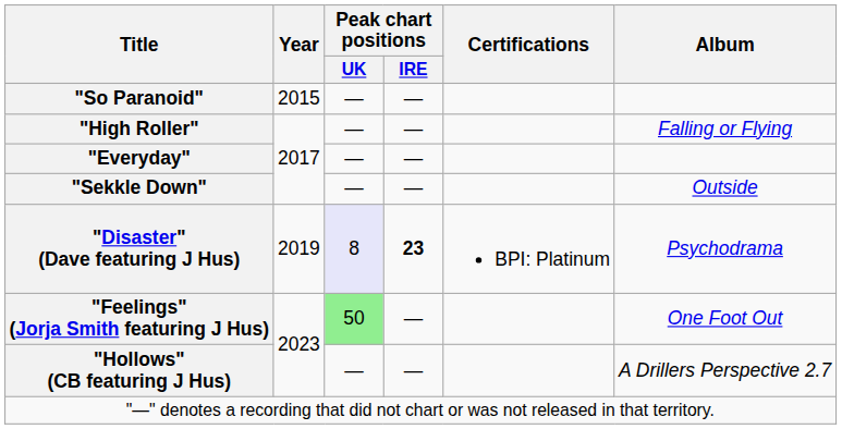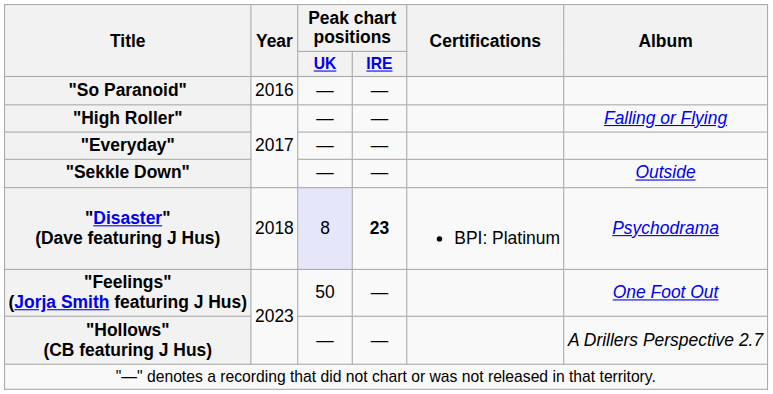 <table class="wikitable plainrowheaders" style="text-align:center;">
 <tr>
 <th scope="col" rowspan="2">Title</th>
 <th scope="col" rowspan="2">Year</th>
 <th scope="col" colspan="2">Peak chart positions</th>
 <th scope="col" rowspan="2">Certifications</th>
 <th scope="col" rowspan="2">Album</th>
 </tr>
 <tr>
 <th scope="col" style="width:3em;font-size:90%;"><a href='#'>UK</a><br></th>
 <th scope="col" style="width:3em;font-size:90%;"><a href='#'>IRE</a><br></th>
 </tr>
 <tr>
 <th scope="row">"So Paranoid"<br></th>
-<td>2015</td>
+<td>2016</td>
 <td>—</td>
 <td>—</td>
 <td></td>
 <td></td>
 </tr>
 <tr>
 <th scope="row">"High Roller"<br></th>
 <td rowspan="3">2017</td>
 <td>—</td>
 <td>—</td>
 <td></td>
 <td><em><a href='#'>Falling or Flying</a></em></td>
 </tr>
 <tr>
 <th scope="row">"Everyday"<br></th>
 <td>—</td>
 <td>—</td>
 <td></td>
 <td></td>
 </tr>
 <tr>
 <th scope="row">"Sekkle Down"<br></th>
 <td>—</td>
 <td>—</td>
 <td></td>
 <td><em><a href='#'>Outside</a></em></td>
 </tr>
 <tr>
 <th scope="row">"<a href='#'>Disaster</a>"<br><span>(Dave featuring J Hus)</span></th>
-<td>2019</td>
+<td>2018</td>
 <td style="background: lavender;">8</td>
 <td><strong>23</strong></td>
 <td><br><ul><li>BPI: Platinum</li></ul></td>
 <td><em><a href='#'>Psychodrama</a></em></td>
 </tr>
 <tr>
 <th scope="row">"Feelings"<br><span>(<a href='#'>Jorja Smith</a> featuring J Hus)</span></th>
 <td rowspan="2">2023</td>
-<td style="background: lightgreen;">50</td>
+<td>50</td>
 <td>—</td>
 <td></td>
 <td><em><a href='#'>One Foot Out</a></em></td>
 </tr>
 <tr>
 <th scope="row">"Hollows"<br><span>(CB featuring J Hus)</span></th>
 <td>—</td>
 <td>—</td>
 <td></td>
 <td><em>A Drillers Perspective 2.7</em></td>
 </tr>
 <tr>
 <td colspan="6" style="font-size:90%">"—" denotes a recording that did not chart or was not released in that territory.</td>
 </tr>
 </table>
